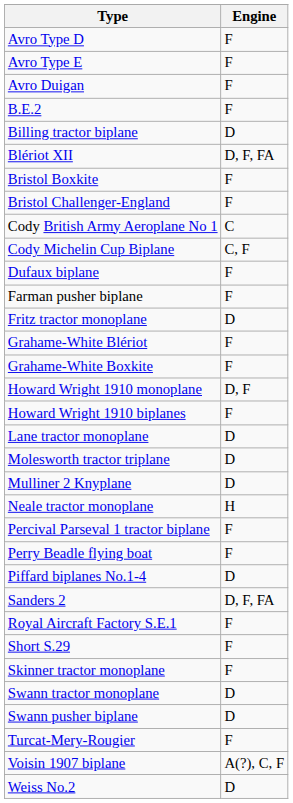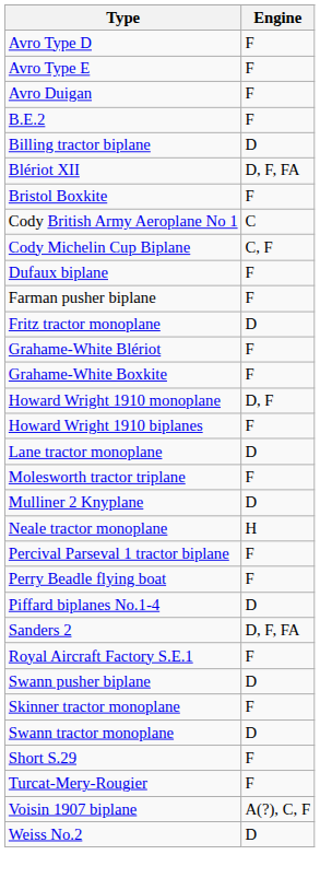 <table class="wikitable">
 <tr>
 </tr>
 <tr>
 <th>Type</th>
 <th>Engine</th>
 </tr>
 <tr>
 <td><a href='#'>Avro Type D</a></td>
 <td>F</td>
 </tr>
 <tr>
 <td><a href='#'>Avro Type E</a></td>
 <td>F</td>
 </tr>
 <tr>
 <td><a href='#'>Avro Duigan</a></td>
 <td>F</td>
 </tr>
 <tr>
 <td><a href='#'>B.E.2</a></td>
 <td>F</td>
 </tr>
 <tr>
 <td><a href='#'>Billing tractor biplane</a></td>
 <td>D</td>
 </tr>
 <tr>
 <td><a href='#'>Blériot XII</a></td>
 <td>D, F, FA</td>
 </tr>
 <tr>
 <td><a href='#'>Bristol Boxkite</a></td>
-<td>F</td>
-</tr>
-<tr>
-<td><a href='#'>Bristol Challenger-England</a></td>
 <td>F</td>
 </tr>
 <tr>
 <td>Cody <a href='#'>British Army Aeroplane No 1</a></td>
 <td>C</td>
 </tr>
 <tr>
 <td><a href='#'>Cody Michelin Cup Biplane</a></td>
 <td>C, F</td>
 </tr>
 <tr>
 <td><a href='#'>Dufaux biplane</a></td>
 <td>F</td>
 </tr>
 <tr>
 <td>Farman pusher biplane</td>
 <td>F</td>
 </tr>
 <tr>
 <td><a href='#'>Fritz tractor monoplane</a></td>
 <td>D</td>
 </tr>
 <tr>
 <td><a href='#'>Grahame-White Blériot</a></td>
 <td>F</td>
 </tr>
 <tr>
 <td><a href='#'>Grahame-White Boxkite</a></td>
 <td>F</td>
 </tr>
 <tr>
 <td><a href='#'>Howard Wright 1910 monoplane</a></td>
 <td>D, F</td>
 </tr>
 <tr>
 <td><a href='#'>Howard Wright 1910 biplanes</a></td>
 <td>F</td>
 </tr>
 <tr>
 <td><a href='#'>Lane tractor monoplane</a></td>
 <td>D</td>
 </tr>
 <tr>
 <td><a href='#'>Molesworth tractor triplane</a></td>
-<td>D</td>
+<td>F</td>
 </tr>
 <tr>
 <td><a href='#'>Mulliner 2 Knyplane</a></td>
 <td>D</td>
 </tr>
 <tr>
 <td><a href='#'>Neale tractor monoplane</a></td>
 <td>H</td>
 </tr>
 <tr>
 <td><a href='#'>Percival Parseval 1 tractor biplane</a></td>
 <td>F</td>
 </tr>
 <tr>
 <td><a href='#'>Perry Beadle flying boat</a></td>
 <td>F</td>
 </tr>
 <tr>
 <td><a href='#'>Piffard biplanes No.1-4</a></td>
 <td>D</td>
 </tr>
 <tr>
 <td><a href='#'>Sanders 2</a></td>
 <td>D, F, FA</td>
 </tr>
 <tr>
 <td><a href='#'>Royal Aircraft Factory S.E.1</a></td>
 <td>F</td>
 </tr>
 <tr>
-<td><a href='#'>Short S.29</a></td>
-<td>F</td>
+<td><a href='#'>Swann pusher biplane</a></td>
+<td>D</td>
 </tr>
 <tr>
 <td><a href='#'>Skinner tractor monoplane</a></td>
 <td>F</td>
 </tr>
 <tr>
 <td><a href='#'>Swann tractor monoplane</a></td>
 <td>D</td>
 </tr>
 <tr>
-<td><a href='#'>Swann pusher biplane</a></td>
-<td>D</td>
+<td><a href='#'>Short S.29</a></td>
+<td>F</td>
 </tr>
 <tr>
 <td><a href='#'>Turcat-Mery-Rougier</a></td>
 <td>F</td>
 </tr>
 <tr>
 <td><a href='#'>Voisin 1907 biplane</a></td>
 <td>A(?), C, F</td>
 </tr>
 <tr>
 <td><a href='#'>Weiss No.2</a></td>
 <td>D</td>
 </tr>
 </table>
